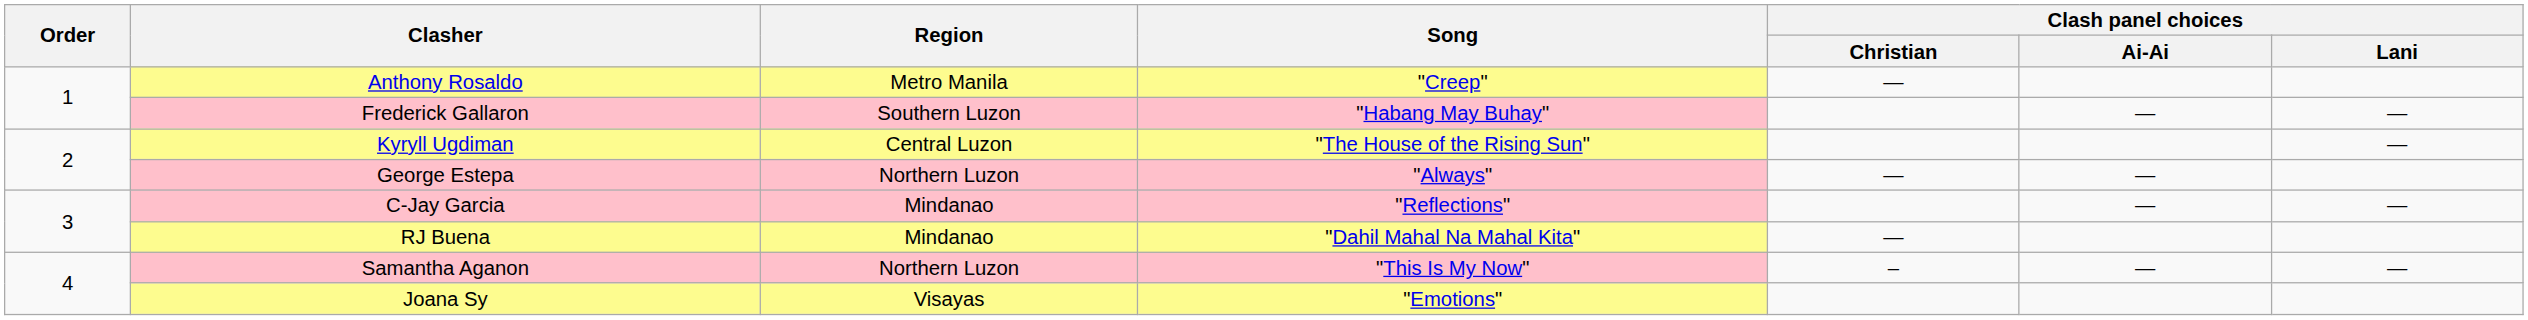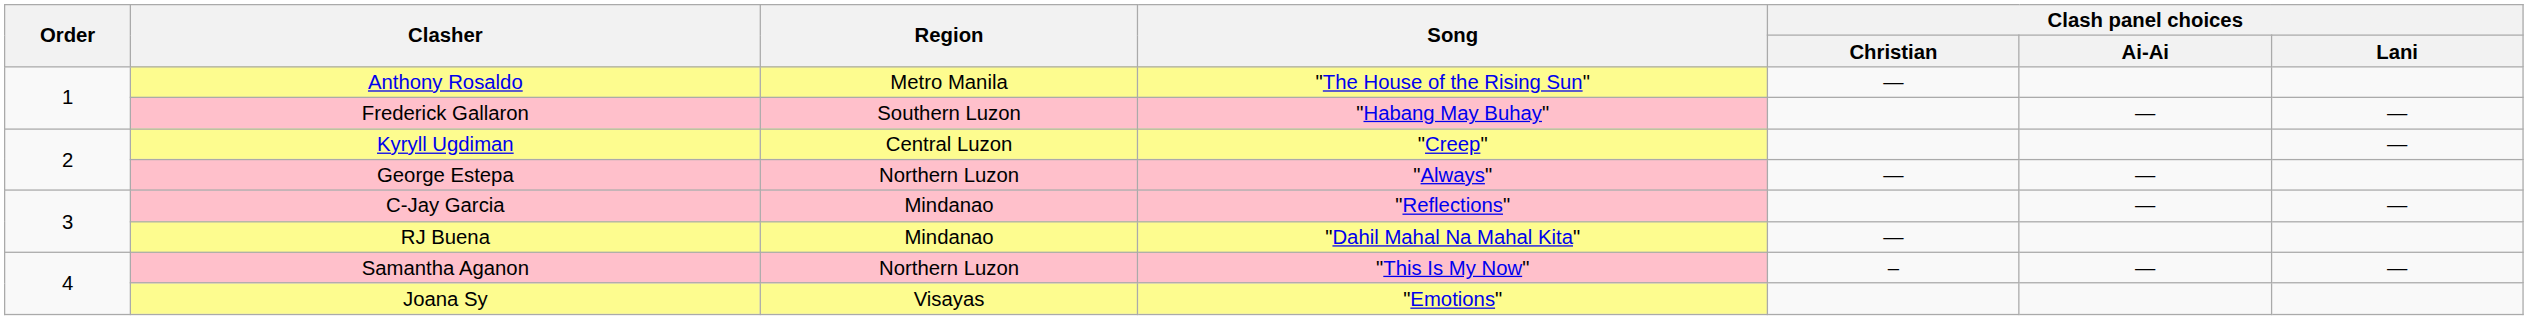 <table class="wikitable" style="text-align:center; line-height:17px; width:100%;">
 <tr>
 <th rowspan="2" width="5%">Order</th>
 <th rowspan="2" width="25%">Clasher</th>
 <th rowspan="2">Region</th>
 <th rowspan="2" width="25%">Song</th>
 <th colspan="3" width="30%">Clash panel choices</th>
 </tr>
 <tr>
 <th width="10%">Christian</th>
 <th width="10%">Ai-Ai</th>
 <th width="10%">Lani</th>
 </tr>
 <tr>
 <td rowspan="2">1</td>
 <td style="background:#fdfc8f;"><a href='#'>Anthony Rosaldo</a></td>
 <td style="background:#fdfc8f;">Metro Manila</td>
-<td style="background:#fdfc8f;">"<a href='#'>Creep</a>"</td>
+<td style="background:#fdfc8f;">"<a href='#'>The House of the Rising Sun</a>"</td>
 <td>—</td>
 <td><strong></strong></td>
 <td><strong></strong></td>
 </tr>
 <tr>
 <td style="background:pink;">Frederick Gallaron</td>
 <td style="background:pink;">Southern Luzon</td>
 <td style="background:pink;">"<a href='#'>Habang May Buhay</a>"</td>
 <td><strong></strong></td>
 <td>—</td>
 <td>—</td>
 </tr>
 <tr>
 <td rowspan="2">2</td>
 <td style="background:#fdfc8f;"><a href='#'>Kyryll Ugdiman</a></td>
 <td style="background:#fdfc8f;">Central Luzon</td>
-<td style="background:#fdfc8f;">"<a href='#'>The House of the Rising Sun</a>"</td>
+<td style="background:#fdfc8f;">"<a href='#'>Creep</a>"</td>
 <td><strong></strong></td>
 <td><strong></strong></td>
 <td>—</td>
 </tr>
 <tr>
 <td style="background:pink;">George Estepa</td>
 <td style="background:pink;">Northern Luzon</td>
 <td style="background:pink;">"<a href='#'>Always</a>"</td>
 <td>—</td>
 <td>—</td>
 <td><strong></strong></td>
 </tr>
 <tr>
 <td rowspan="2">3</td>
 <td style="background:pink;">C-Jay Garcia</td>
 <td style="background:pink;">Mindanao</td>
 <td style="background:pink;">"<a href='#'>Reflections</a>"</td>
 <td><strong></strong></td>
 <td>—</td>
 <td>—</td>
 </tr>
 <tr>
 <td style="background:#fdfc8f;">RJ Buena</td>
 <td style="background:#fdfc8f;">Mindanao</td>
 <td style="background:#fdfc8f;">"<a href='#'>Dahil Mahal Na Mahal Kita</a>"</td>
 <td>—</td>
 <td><strong></strong></td>
 <td><strong></strong></td>
 </tr>
 <tr>
 <td rowspan="2">4</td>
 <td style="background:pink;">Samantha Aganon</td>
 <td style="background:pink;">Northern Luzon</td>
 <td style="background:pink;">"<a href='#'>This Is My Now</a>"</td>
 <td>–</td>
 <td>—</td>
 <td>—</td>
 </tr>
 <tr>
 <td style="background:#fdfc8f;">Joana Sy</td>
 <td style="background:#fdfc8f;">Visayas</td>
 <td style="background:#fdfc8f;">"<a href='#'>Emotions</a>"</td>
 <td><strong></strong></td>
 <td><strong></strong></td>
 <td><strong></strong></td>
 </tr>
 </table>
